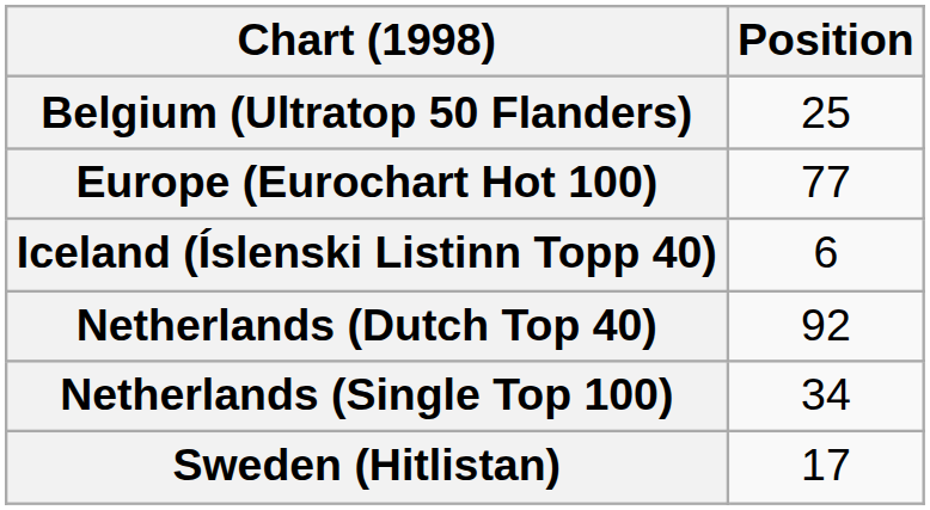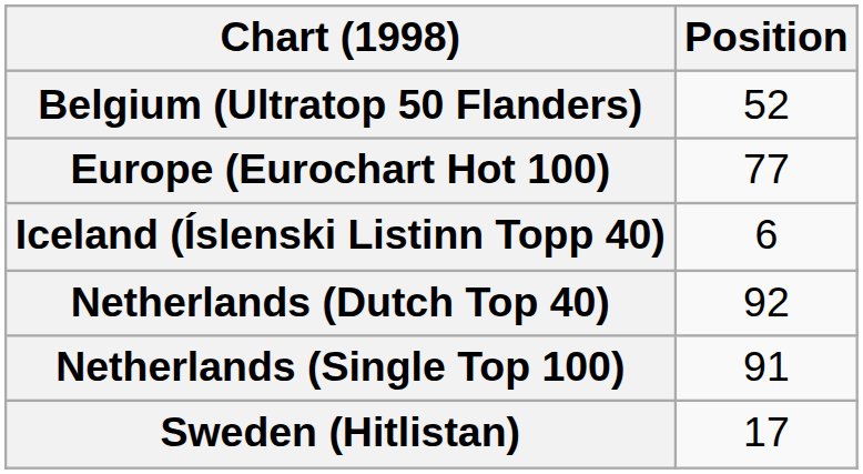 <table class="wikitable sortable plainrowheaders" style="text-align:center">
 <tr>
 <th>Chart (1998)</th>
 <th>Position</th>
 </tr>
 <tr>
 <th scope="row">Belgium (Ultratop 50 Flanders)</th>
-<td>25</td>
+<td>52</td>
 </tr>
 <tr>
 <th scope="row">Europe (Eurochart Hot 100)</th>
 <td>77</td>
 </tr>
 <tr>
 <th scope="row">Iceland (Íslenski Listinn Topp 40)</th>
 <td>6</td>
 </tr>
 <tr>
 <th scope="row">Netherlands (Dutch Top 40)</th>
 <td>92</td>
 </tr>
 <tr>
 <th scope="row">Netherlands (Single Top 100)</th>
-<td>34</td>
+<td>91</td>
 </tr>
 <tr>
 <th scope="row">Sweden (Hitlistan)</th>
 <td>17</td>
 </tr>
 </table>
